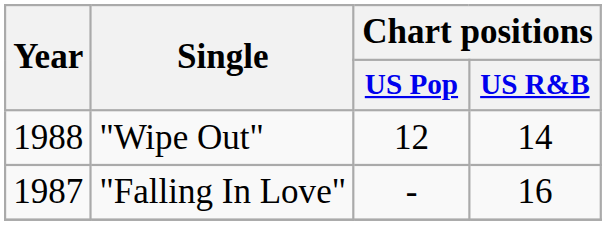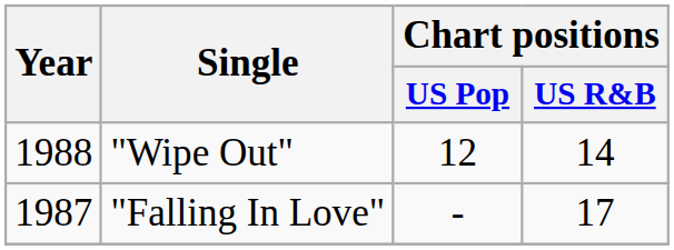 <table class="wikitable" style="text-align:center;">
 <tr>
 <th rowspan="2">Year</th>
 <th rowspan="2">Single</th>
 <th colspan="2">Chart positions</th>
 </tr>
 <tr style="font-size:smaller;">
 <th><a href='#'>US Pop</a></th>
 <th><a href='#'>US R&B</a></th>
 </tr>
 <tr>
 <td rowspan="1">1988</td>
 <td align="left">"Wipe Out"</td>
 <td>12</td>
 <td>14</td>
 </tr>
 <tr>
 <td rowspan="1">1987</td>
 <td align="left">"Falling In Love"</td>
 <td>-</td>
-<td>16</td>
+<td>17</td>
 </tr>
 <tr>
 </tr>
 </table>
